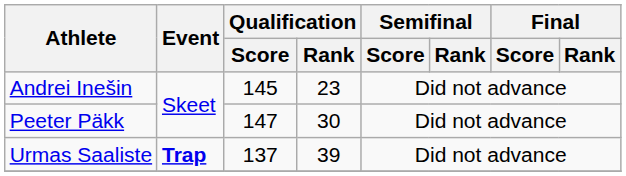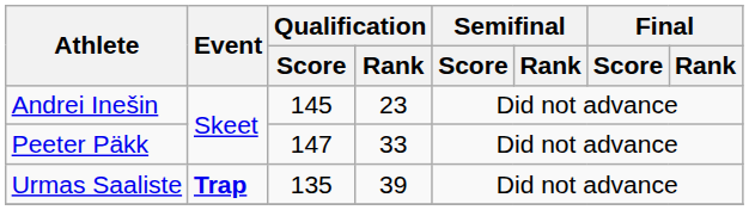 <table class="wikitable" style="font-size:90%">
 <tr>
 <th rowspan="2">Athlete</th>
 <th rowspan="2">Event</th>
 <th colspan="2">Qualification</th>
 <th colspan="2">Semifinal</th>
 <th colspan="2">Final</th>
 </tr>
 <tr>
 <th>Score</th>
 <th>Rank</th>
 <th>Score</th>
 <th>Rank</th>
 <th>Score</th>
 <th>Rank</th>
 </tr>
 <tr>
 <td rowspan=1><a href='#'>Andrei Inešin</a></td>
 <td rowspan=2><a href='#'>Skeet</a></td>
 <td align="center">145</td>
 <td align="center">23</td>
 <td colspan="4"  align="center">Did not advance</td>
 </tr>
 <tr>
 <td rowspan=1><a href='#'>Peeter Päkk</a></td>
 <td align="center">147</td>
-<td align="center">30</td>
+<td align="center">33</td>
 <td colspan="4"  align="center">Did not advance</td>
 </tr>
 <tr>
 <td rowspan=1><a href='#'>Urmas Saaliste</a></td>
 <td><strong><a href='#'>Trap</a></strong></td>
-<td align="center">137</td>
+<td align="center">135</td>
 <td align="center">39</td>
 <td colspan="4"  align="center">Did not advance</td>
 </tr>
 <tr>
 </tr>
 </table>
